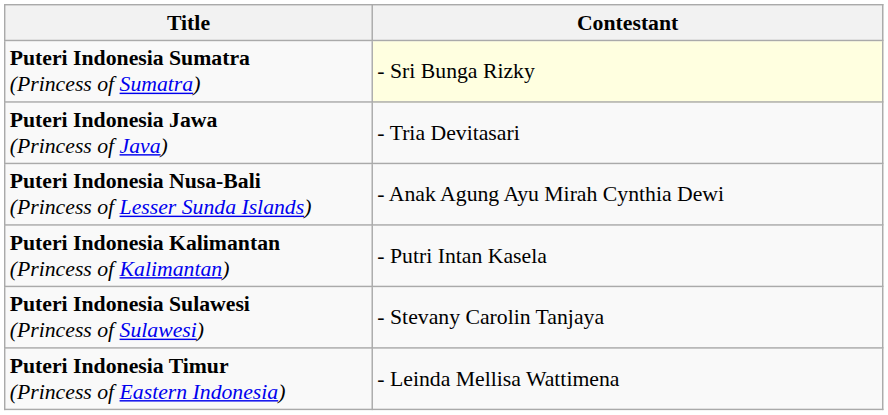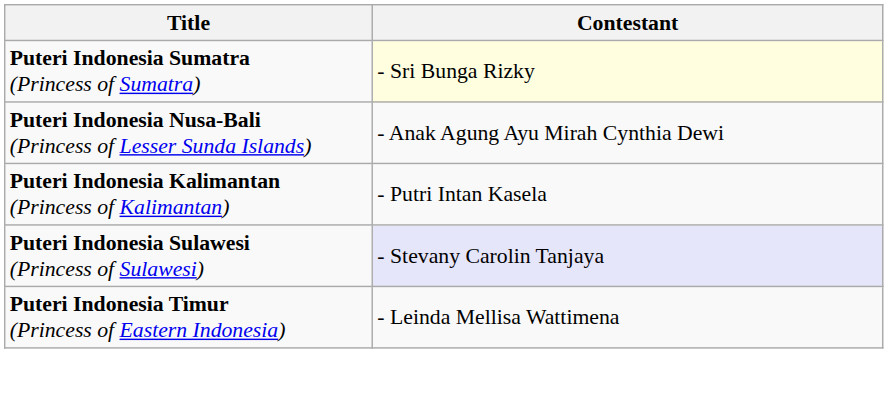 <table class="wikitable sortable" style="font-size:95%;">
 <tr>
 <th style="width:250px;">Title</th>
 <th style="width:350px;">Contestant</th>
 </tr>
 <tr>
 <td><strong>Puteri Indonesia Sumatra</strong><br><em>(Princess of <a href='#'>Sumatra</a>)</em></td>
 <td style="background: lightyellow;"><strong></strong> - Sri Bunga Rizky</td>
-</tr>
-<tr>
-<td><strong>Puteri Indonesia Jawa</strong><br><em>(Princess of <a href='#'>Java</a>)</em></td>
-<td><strong></strong> -  Tria Devitasari</td>
 </tr>
 <tr>
 <td><strong>Puteri Indonesia Nusa-Bali</strong><br><em>(Princess of <a href='#'>Lesser Sunda Islands</a>)</em></td>
 <td><strong></strong> - Anak Agung Ayu Mirah Cynthia Dewi</td>
 </tr>
 <tr>
 <td><strong>Puteri Indonesia Kalimantan</strong><br><em>(Princess of <a href='#'>Kalimantan</a>)</em></td>
 <td><strong></strong> - Putri Intan Kasela</td>
 </tr>
 <tr>
 <td><strong>Puteri Indonesia Sulawesi</strong><br><em>(Princess of <a href='#'>Sulawesi</a>)</em></td>
-<td><strong></strong> - Stevany Carolin Tanjaya</td>
+<td style="background: lavender;"><strong></strong> - Stevany Carolin Tanjaya</td>
 </tr>
 <tr>
 <td><strong>Puteri Indonesia Timur</strong><br><em>(Princess of <a href='#'>Eastern Indonesia</a>)</em></td>
 <td><strong></strong>- Leinda Mellisa Wattimena</td>
 </tr>
 </table>
